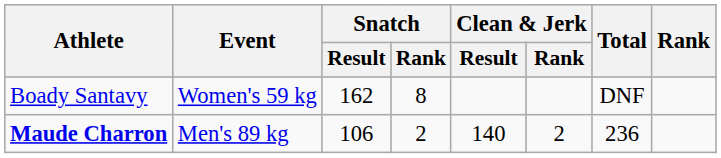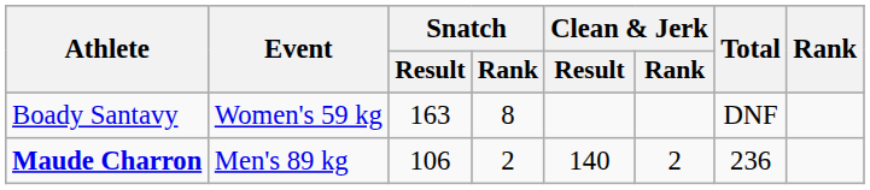 <table class=wikitable style="font-size:90%">
 <tr>
 <th rowspan="2">Athlete</th>
 <th rowspan="2">Event</th>
 <th colspan="2">Snatch</th>
 <th colspan="2">Clean & Jerk</th>
 <th rowspan="2">Total</th>
 <th rowspan="2">Rank</th>
 </tr>
 <tr style="font-size:95%">
 <th>Result</th>
 <th>Rank</th>
 <th>Result</th>
 <th>Rank</th>
 </tr>
 <tr align=center>
 <td align=left><a href='#'>Boady Santavy</a></td>
 <td align=left><a href='#'>Women's 59 kg</a></td>
-<td>162</td>
+<td>163</td>
 <td>8</td>
 <td></td>
 <td></td>
 <td>DNF</td>
 <td></td>
 </tr>
 <tr align=center>
 <td align=left><strong><a href='#'>Maude Charron</a></strong></td>
 <td align=left><a href='#'>Men's 89 kg</a></td>
 <td>106</td>
 <td>2</td>
 <td>140</td>
 <td>2</td>
 <td>236</td>
 <td></td>
 </tr>
 </table>
